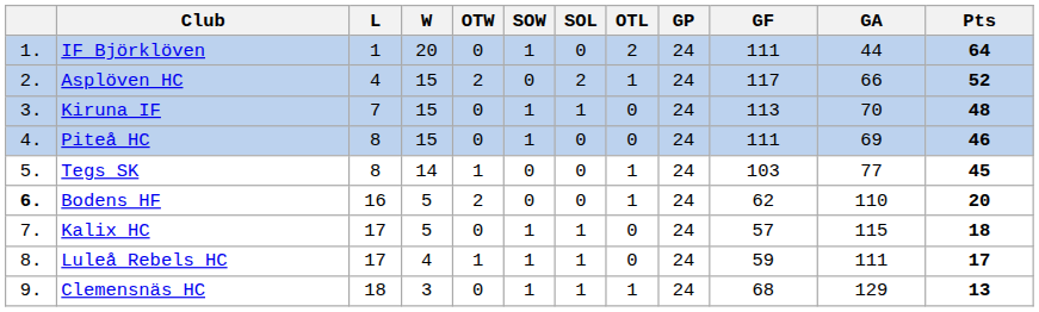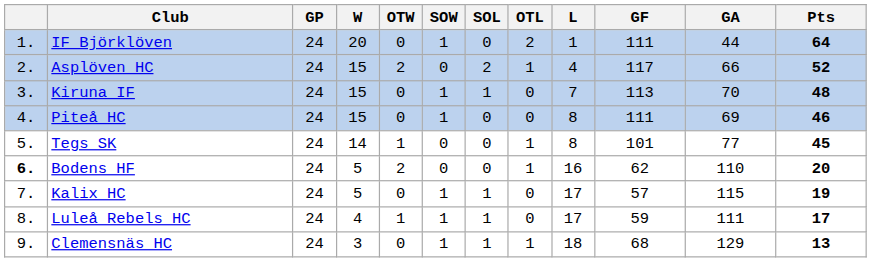 <table class="wikitable">
 <tr>
 <th width="30"></th>
 <th width="200">Club</th>
-<th width="30">L</th>
+<th width="30">GP</th>
 <th width="30">W</th>
 <th width="30">OTW</th>
 <th width="30">SOW</th>
 <th width="30">SOL</th>
 <th width="30">OTL</th>
-<th width="30">GP</th>
+<th width="30">L</th>
 <th width="70">GF</th>
 <th width="70">GA</th>
 <th width="70">Pts</th>
 </tr>
 <tr bgcolor="#BCD2EE" align="center">
 <td>1.</td>
 <td align="left"><a href='#'>IF Björklöven</a></td>
-<td>1</td>
+<td>24</td>
 <td>20</td>
 <td>0</td>
 <td>1</td>
 <td>0</td>
 <td>2</td>
-<td>24</td>
+<td>1</td>
 <td>111</td>
 <td>44</td>
 <td><strong>64</strong></td>
 </tr>
 <tr bgcolor="#BCD2EE" align="center">
 <td>2.</td>
 <td align="left"><a href='#'>Asplöven HC</a></td>
-<td>4</td>
+<td>24</td>
 <td>15</td>
 <td>2</td>
 <td>0</td>
 <td>2</td>
 <td>1</td>
-<td>24</td>
+<td>4</td>
 <td>117</td>
 <td>66</td>
 <td><strong>52</strong></td>
 </tr>
 <tr bgcolor="#BCD2EE" align="center">
 <td>3.</td>
 <td align="left"><a href='#'>Kiruna IF</a></td>
-<td>7</td>
+<td>24</td>
 <td>15</td>
 <td>0</td>
 <td>1</td>
 <td>1</td>
 <td>0</td>
-<td>24</td>
+<td>7</td>
 <td>113</td>
 <td>70</td>
 <td><strong>48</strong></td>
 </tr>
 <tr bgcolor="#BCD2EE" align="center">
 <td>4.</td>
 <td align="left"><a href='#'>Piteå HC</a></td>
-<td>8</td>
+<td>24</td>
 <td>15</td>
 <td>0</td>
 <td>1</td>
 <td>0</td>
 <td>0</td>
-<td>24</td>
+<td>8</td>
 <td>111</td>
 <td>69</td>
 <td><strong>46</strong></td>
 </tr>
 <tr bgcolor="#FFFFFF" align="center">
 <td>5.</td>
 <td align="left"><a href='#'>Tegs SK</a></td>
-<td>8</td>
+<td>24</td>
 <td>14</td>
 <td>1</td>
 <td>0</td>
 <td>0</td>
 <td>1</td>
-<td>24</td>
-<td>103</td>
+<td>8</td>
+<td>101</td>
 <td>77</td>
 <td><strong>45</strong></td>
 </tr>
 <tr bgcolor="#FFFFFF" align="center">
 <td><strong>6.</strong></td>
 <td align="left"><a href='#'>Bodens HF</a></td>
-<td>16</td>
+<td>24</td>
 <td>5</td>
 <td>2</td>
 <td>0</td>
 <td>0</td>
 <td>1</td>
-<td>24</td>
+<td>16</td>
 <td>62</td>
 <td>110</td>
 <td><strong>20</strong></td>
 </tr>
 <tr bgcolor="#FFFFFF" align="center">
 <td>7.</td>
 <td align="left"><a href='#'>Kalix HC</a></td>
-<td>17</td>
+<td>24</td>
 <td>5</td>
 <td>0</td>
 <td>1</td>
 <td>1</td>
 <td>0</td>
-<td>24</td>
+<td>17</td>
 <td>57</td>
 <td>115</td>
-<td><strong>18</strong></td>
+<td><strong>19</strong></td>
 </tr>
 <tr bgcolor="#FFFFFF" align="center">
 <td>8.</td>
 <td align="left"><a href='#'>Luleå Rebels HC</a></td>
-<td>17</td>
+<td>24</td>
 <td>4</td>
 <td>1</td>
 <td>1</td>
 <td>1</td>
 <td>0</td>
-<td>24</td>
+<td>17</td>
 <td>59</td>
 <td>111</td>
 <td><strong>17</strong></td>
 </tr>
 <tr bgcolor="#FFFFFF" align="center">
 <td>9.</td>
 <td align="left"><a href='#'>Clemensnäs HC</a></td>
-<td>18</td>
+<td>24</td>
 <td>3</td>
 <td>0</td>
 <td>1</td>
 <td>1</td>
 <td>1</td>
-<td>24</td>
+<td>18</td>
 <td>68</td>
 <td>129</td>
 <td><strong>13</strong></td>
 </tr>
 </table>
